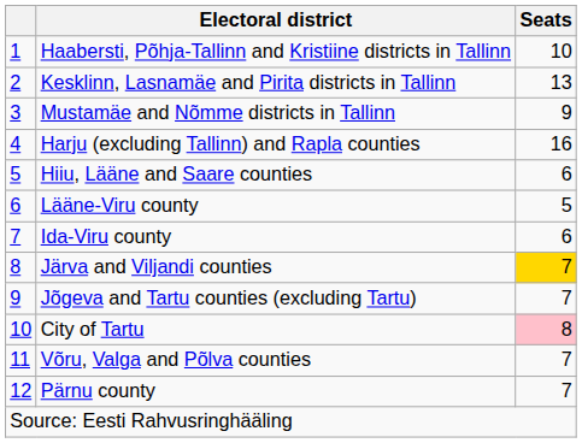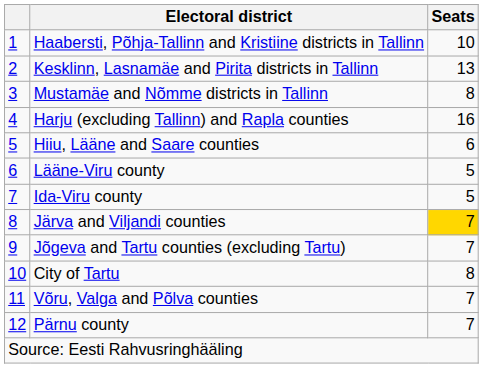 <table class="wikitable">
 <tr>
 <th></th>
 <th>Electoral district</th>
 <th>Seats</th>
 </tr>
 <tr>
 <td><a href='#'>1</a></td>
 <td><a href='#'>Haabersti</a>, <a href='#'>Põhja-Tallinn</a> and <a href='#'>Kristiine</a> districts in <a href='#'>Tallinn</a></td>
 <td align=right>10</td>
 </tr>
 <tr>
 <td><a href='#'>2</a></td>
 <td><a href='#'>Kesklinn</a>, <a href='#'>Lasnamäe</a> and <a href='#'>Pirita</a> districts in <a href='#'>Tallinn</a></td>
 <td align=right>13</td>
 </tr>
 <tr>
 <td><a href='#'>3</a></td>
 <td><a href='#'>Mustamäe</a> and <a href='#'>Nõmme</a> districts in <a href='#'>Tallinn</a></td>
-<td align=right>9</td>
+<td align=right>8</td>
 </tr>
 <tr>
 <td><a href='#'>4</a></td>
 <td><a href='#'>Harju</a> (excluding <a href='#'>Tallinn</a>) and <a href='#'>Rapla</a> counties</td>
 <td align=right>16</td>
 </tr>
 <tr>
 <td><a href='#'>5</a></td>
 <td><a href='#'>Hiiu</a>, <a href='#'>Lääne</a> and <a href='#'>Saare</a> counties</td>
 <td align=right>6</td>
 </tr>
 <tr>
 <td><a href='#'>6</a></td>
 <td><a href='#'>Lääne-Viru</a> county</td>
 <td align=right>5</td>
 </tr>
 <tr>
 <td><a href='#'>7</a></td>
 <td><a href='#'>Ida-Viru</a> county</td>
-<td align=right>6</td>
+<td align=right>5</td>
 </tr>
 <tr>
 <td><a href='#'>8</a></td>
 <td><a href='#'>Järva</a> and <a href='#'>Viljandi</a> counties</td>
 <td align=right style="background: gold;">7</td>
 </tr>
 <tr>
 <td><a href='#'>9</a></td>
 <td><a href='#'>Jõgeva</a> and <a href='#'>Tartu</a> counties (excluding <a href='#'>Tartu</a>)</td>
 <td align=right>7</td>
 </tr>
 <tr>
 <td><a href='#'>10</a></td>
 <td>City of <a href='#'>Tartu</a></td>
-<td align=right style="background: pink;">8</td>
+<td align=right>8</td>
 </tr>
 <tr>
 <td><a href='#'>11</a></td>
 <td><a href='#'>Võru</a>, <a href='#'>Valga</a> and <a href='#'>Põlva</a> counties</td>
 <td align=right>7</td>
 </tr>
 <tr>
 <td><a href='#'>12</a></td>
 <td><a href='#'>Pärnu</a> county</td>
 <td align=right>7</td>
 </tr>
 <tr>
 <td colspan="3">Source: Eesti Rahvusringhääling</td>
 </tr>
 </table>
